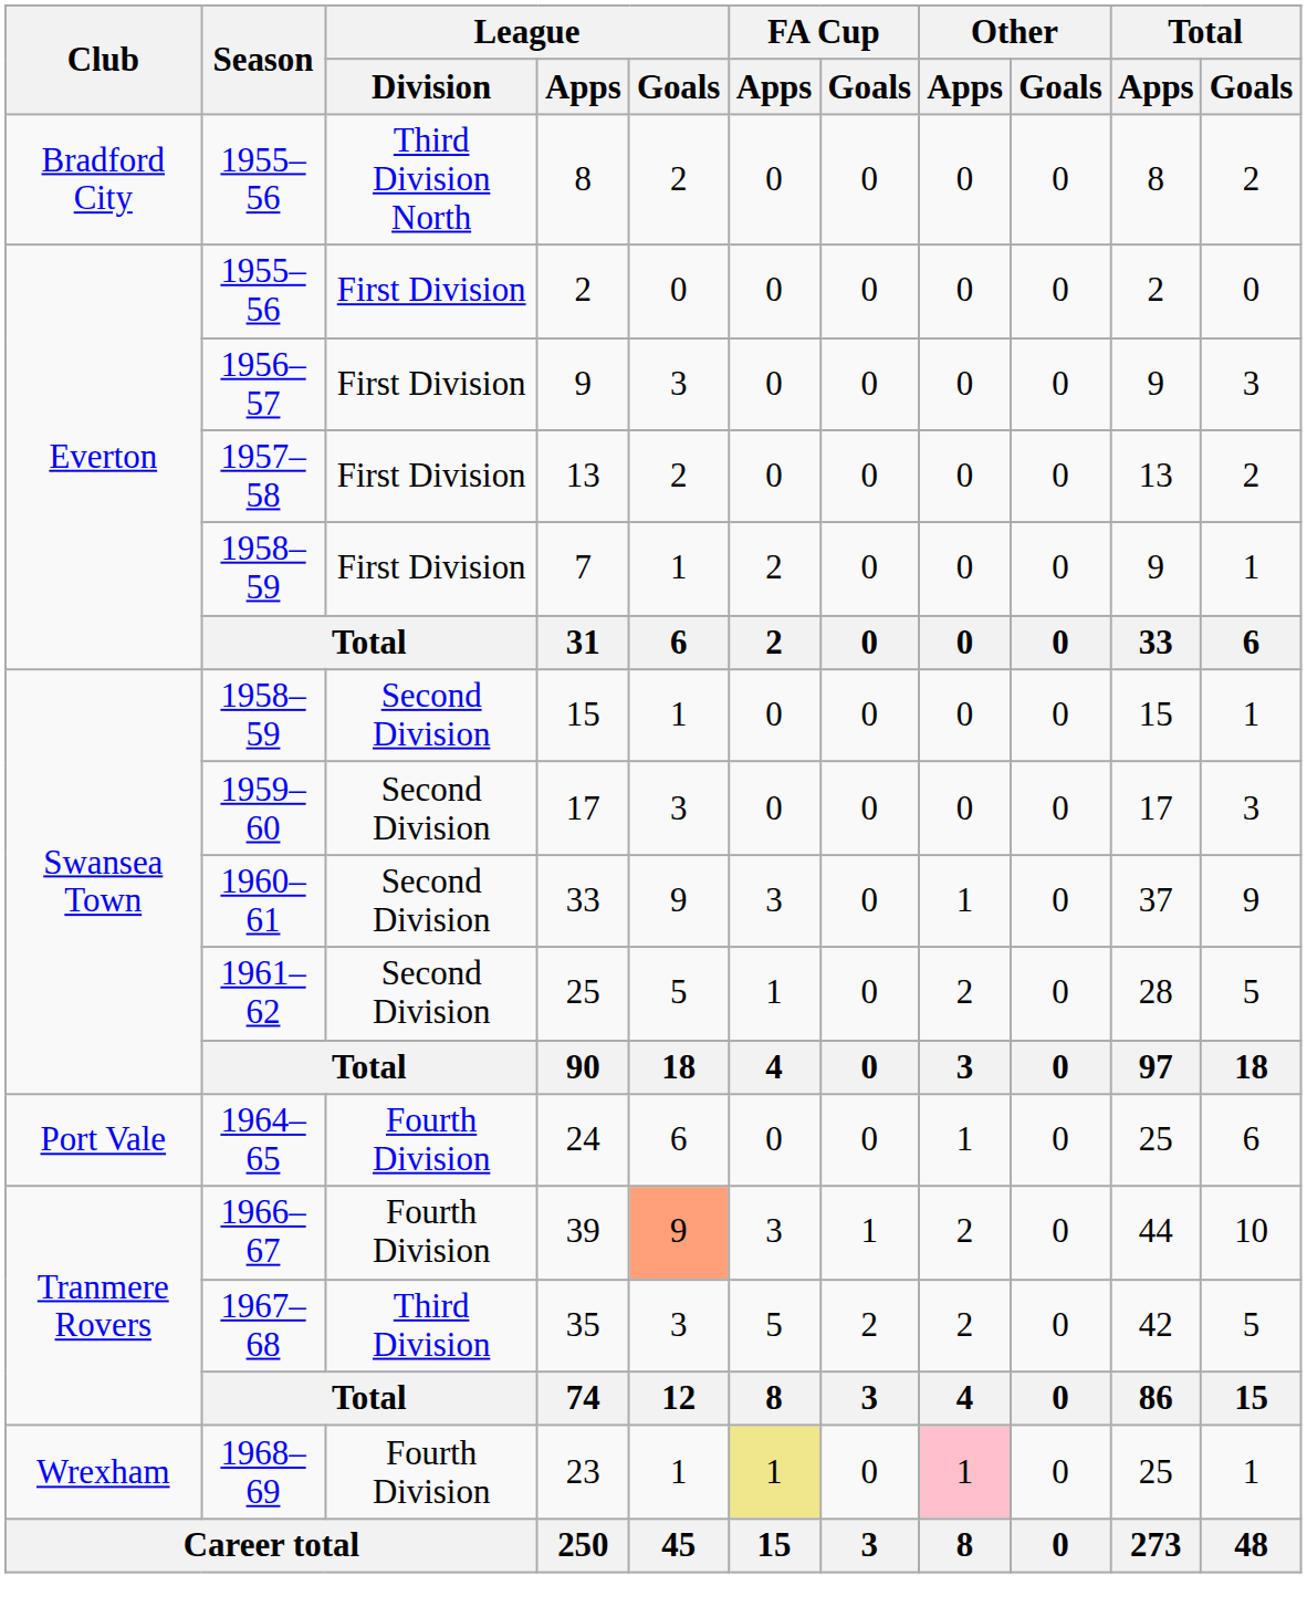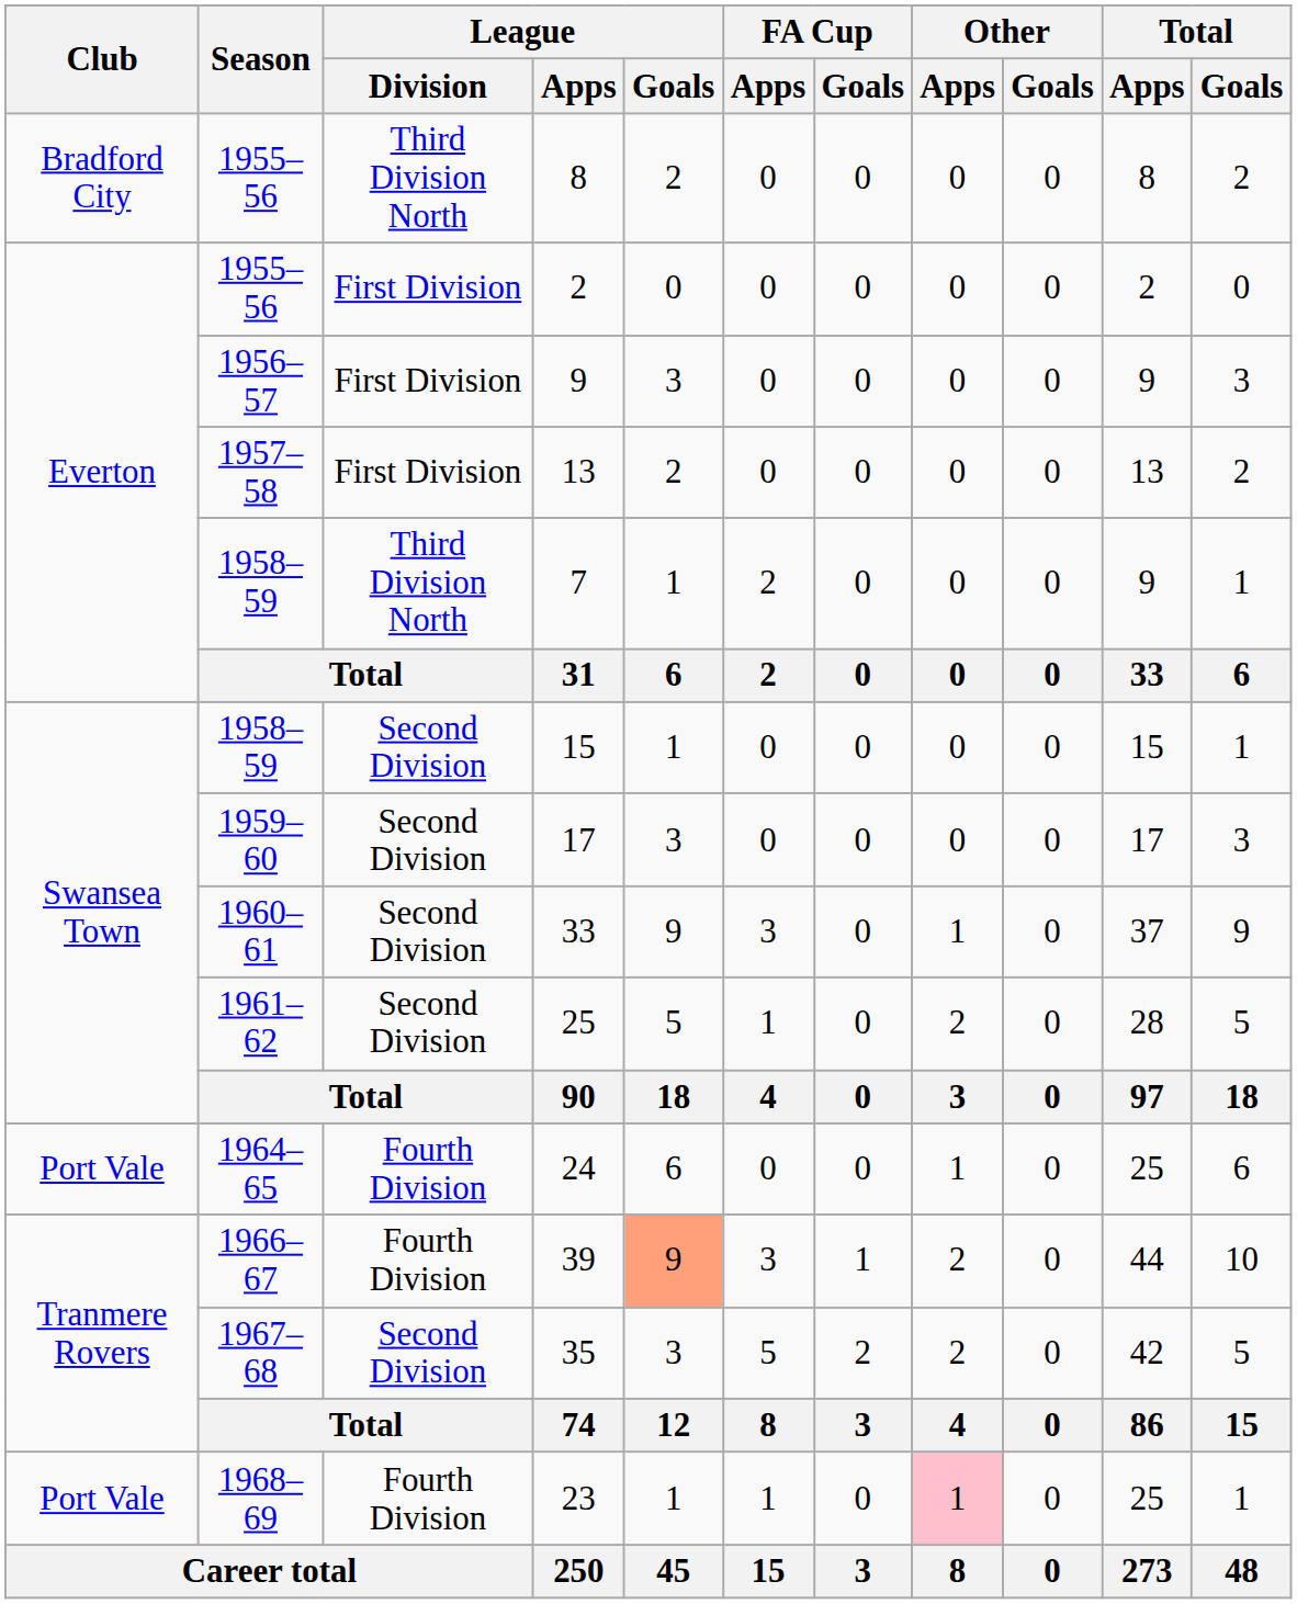 <table class="wikitable" style="text-align: center;">
 <tr>
 <th rowspan="2">Club</th>
 <th rowspan="2">Season</th>
 <th colspan="3">League</th>
 <th colspan="2">FA Cup</th>
 <th colspan="2">Other</th>
 <th colspan="2">Total</th>
 </tr>
 <tr>
 <th>Division</th>
 <th>Apps</th>
 <th>Goals</th>
 <th>Apps</th>
 <th>Goals</th>
 <th>Apps</th>
 <th>Goals</th>
 <th>Apps</th>
 <th>Goals</th>
 </tr>
 <tr>
 <td><a href='#'>Bradford City</a></td>
 <td><a href='#'>1955–56</a></td>
 <td><a href='#'>Third Division North</a></td>
 <td>8</td>
 <td>2</td>
 <td>0</td>
 <td>0</td>
 <td>0</td>
 <td>0</td>
 <td>8</td>
 <td>2</td>
 </tr>
 <tr>
 <td rowspan="5"><a href='#'>Everton</a></td>
 <td><a href='#'>1955–56</a></td>
 <td><a href='#'>First Division</a></td>
 <td>2</td>
 <td>0</td>
 <td>0</td>
 <td>0</td>
 <td>0</td>
 <td>0</td>
 <td>2</td>
 <td>0</td>
 </tr>
 <tr>
 <td><a href='#'>1956–57</a></td>
 <td>First Division</td>
 <td>9</td>
 <td>3</td>
 <td>0</td>
 <td>0</td>
 <td>0</td>
 <td>0</td>
 <td>9</td>
 <td>3</td>
 </tr>
 <tr>
 <td><a href='#'>1957–58</a></td>
 <td>First Division</td>
 <td>13</td>
 <td>2</td>
 <td>0</td>
 <td>0</td>
 <td>0</td>
 <td>0</td>
 <td>13</td>
 <td>2</td>
 </tr>
 <tr>
 <td><a href='#'>1958–59</a></td>
-<td>First Division</td>
+<td><a href='#'>Third Division North</a></td>
 <td>7</td>
 <td>1</td>
 <td>2</td>
 <td>0</td>
 <td>0</td>
 <td>0</td>
 <td>9</td>
 <td>1</td>
 </tr>
 <tr>
 <th colspan="2">Total</th>
 <th>31</th>
 <th>6</th>
 <th>2</th>
 <th>0</th>
 <th>0</th>
 <th>0</th>
 <th>33</th>
 <th>6</th>
 </tr>
 <tr>
 <td rowspan="5"><a href='#'>Swansea Town</a></td>
 <td><a href='#'>1958–59</a></td>
 <td><a href='#'>Second Division</a></td>
 <td>15</td>
 <td>1</td>
 <td>0</td>
 <td>0</td>
 <td>0</td>
 <td>0</td>
 <td>15</td>
 <td>1</td>
 </tr>
 <tr>
 <td><a href='#'>1959–60</a></td>
 <td>Second Division</td>
 <td>17</td>
 <td>3</td>
 <td>0</td>
 <td>0</td>
 <td>0</td>
 <td>0</td>
 <td>17</td>
 <td>3</td>
 </tr>
 <tr>
 <td><a href='#'>1960–61</a></td>
 <td>Second Division</td>
 <td>33</td>
 <td>9</td>
 <td>3</td>
 <td>0</td>
 <td>1</td>
 <td>0</td>
 <td>37</td>
 <td>9</td>
 </tr>
 <tr>
 <td><a href='#'>1961–62</a></td>
 <td>Second Division</td>
 <td>25</td>
 <td>5</td>
 <td>1</td>
 <td>0</td>
 <td>2</td>
 <td>0</td>
 <td>28</td>
 <td>5</td>
 </tr>
 <tr>
 <th colspan="2">Total</th>
 <th>90</th>
 <th>18</th>
 <th>4</th>
 <th>0</th>
 <th>3</th>
 <th>0</th>
 <th>97</th>
 <th>18</th>
 </tr>
 <tr>
 <td><a href='#'>Port Vale</a></td>
 <td><a href='#'>1964–65</a></td>
 <td><a href='#'>Fourth Division</a></td>
 <td>24</td>
 <td>6</td>
 <td>0</td>
 <td>0</td>
 <td>1</td>
 <td>0</td>
 <td>25</td>
 <td>6</td>
 </tr>
 <tr>
 <td rowspan="3"><a href='#'>Tranmere Rovers</a></td>
 <td><a href='#'>1966–67</a></td>
 <td>Fourth Division</td>
 <td>39</td>
 <td style="background: lightsalmon;">9</td>
 <td>3</td>
 <td>1</td>
 <td>2</td>
 <td>0</td>
 <td>44</td>
 <td>10</td>
 </tr>
 <tr>
 <td><a href='#'>1967–68</a></td>
-<td><a href='#'>Third Division</a></td>
+<td><a href='#'>Second Division</a></td>
 <td>35</td>
 <td>3</td>
 <td>5</td>
 <td>2</td>
 <td>2</td>
 <td>0</td>
 <td>42</td>
 <td>5</td>
 </tr>
 <tr>
 <th colspan="2">Total</th>
 <th>74</th>
 <th>12</th>
 <th>8</th>
 <th>3</th>
 <th>4</th>
 <th>0</th>
 <th>86</th>
 <th>15</th>
 </tr>
 <tr>
-<td><a href='#'>Wrexham</a></td>
+<td><a href='#'>Port Vale</a></td>
 <td><a href='#'>1968–69</a></td>
 <td>Fourth Division</td>
 <td>23</td>
 <td>1</td>
-<td style="background: khaki;">1</td>
+<td>1</td>
 <td>0</td>
 <td style="background: pink;">1</td>
 <td>0</td>
 <td>25</td>
 <td>1</td>
 </tr>
 <tr>
 <th colspan="3">Career total</th>
 <th>250</th>
 <th>45</th>
 <th>15</th>
 <th>3</th>
 <th>8</th>
 <th>0</th>
 <th>273</th>
 <th>48</th>
 </tr>
 </table>
